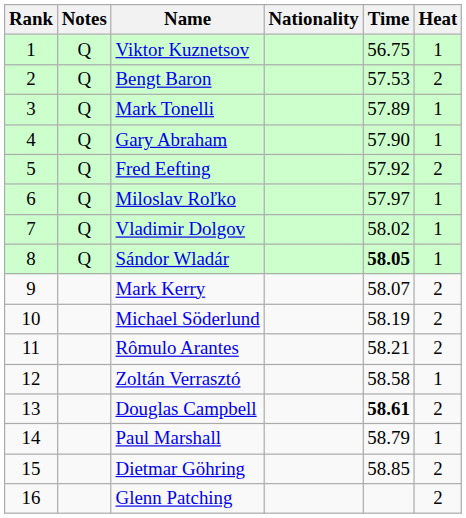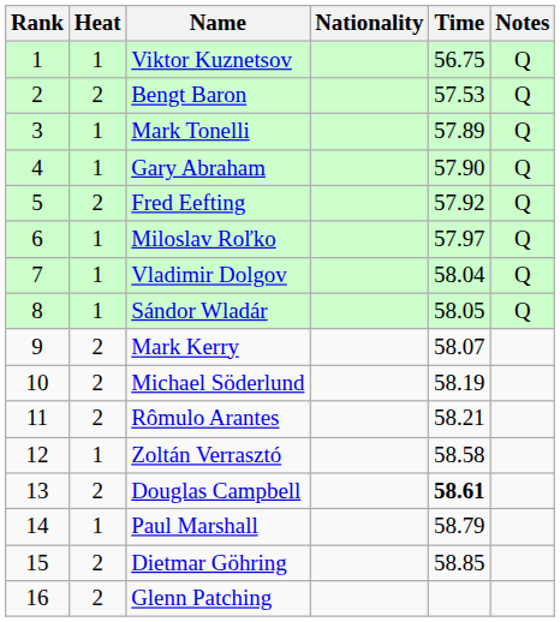 <table class="wikitable sortable" style="text-align:center">
 <tr>
 <th>Rank</th>
-<th>Notes</th>
+<th>Heat</th>
 <th>Name</th>
 <th>Nationality</th>
 <th>Time</th>
-<th>Heat</th>
+<th>Notes</th>
 </tr>
 <tr bgcolor=ccffcc>
 <td>1</td>
-<td>Q</td>
+<td>1</td>
 <td align=left><a href='#'>Viktor Kuznetsov</a></td>
 <td align=left></td>
 <td>56.75</td>
-<td>1</td>
+<td>Q</td>
 </tr>
 <tr bgcolor=ccffcc>
 <td>2</td>
-<td>Q</td>
+<td>2</td>
 <td align=left><a href='#'>Bengt Baron</a></td>
 <td align=left></td>
 <td>57.53</td>
-<td>2</td>
+<td>Q</td>
 </tr>
 <tr bgcolor=ccffcc>
 <td>3</td>
-<td>Q</td>
+<td>1</td>
 <td align=left><a href='#'>Mark Tonelli</a></td>
 <td align=left></td>
 <td>57.89</td>
-<td>1</td>
+<td>Q</td>
 </tr>
 <tr bgcolor=ccffcc>
 <td>4</td>
-<td>Q</td>
+<td>1</td>
 <td align=left><a href='#'>Gary Abraham</a></td>
 <td align=left></td>
 <td>57.90</td>
-<td>1</td>
+<td>Q</td>
 </tr>
 <tr bgcolor=ccffcc>
 <td>5</td>
-<td>Q</td>
+<td>2</td>
 <td align=left><a href='#'>Fred Eefting</a></td>
 <td align=left></td>
 <td>57.92</td>
-<td>2</td>
+<td>Q</td>
 </tr>
 <tr bgcolor=ccffcc>
 <td>6</td>
-<td>Q</td>
+<td>1</td>
 <td align=left><a href='#'>Miloslav Roľko</a></td>
 <td align=left></td>
 <td>57.97</td>
-<td>1</td>
+<td>Q</td>
 </tr>
 <tr bgcolor="ccffcc">
 <td>7</td>
-<td>Q</td>
+<td>1</td>
 <td align=left><a href='#'>Vladimir Dolgov</a></td>
 <td align=left></td>
-<td>58.02</td>
-<td>1</td>
+<td>58.04</td>
+<td>Q</td>
 </tr>
 <tr bgcolor="ccffcc">
 <td>8</td>
-<td>Q</td>
+<td>1</td>
 <td align=left><a href='#'>Sándor Wladár</a></td>
 <td align=left></td>
-<td><strong>58.05</strong></td>
-<td>1</td>
+<td>58.05</td>
+<td>Q</td>
 </tr>
 <tr>
 <td>9</td>
-<td></td>
+<td>2</td>
 <td align=left><a href='#'>Mark Kerry</a></td>
 <td align=left></td>
 <td>58.07</td>
-<td>2</td>
+<td></td>
 </tr>
 <tr>
 <td>10</td>
-<td></td>
+<td>2</td>
 <td align=left><a href='#'>Michael Söderlund</a></td>
 <td align=left></td>
 <td>58.19</td>
-<td>2</td>
+<td></td>
 </tr>
 <tr>
 <td>11</td>
-<td></td>
+<td>2</td>
 <td align=left><a href='#'>Rômulo Arantes</a></td>
 <td align=left></td>
 <td>58.21</td>
-<td>2</td>
+<td></td>
 </tr>
 <tr>
 <td>12</td>
-<td></td>
+<td>1</td>
 <td align=left><a href='#'>Zoltán Verrasztó</a></td>
 <td align=left></td>
 <td>58.58</td>
-<td>1</td>
+<td></td>
 </tr>
 <tr>
 <td>13</td>
-<td></td>
+<td>2</td>
 <td align=left><a href='#'>Douglas Campbell</a></td>
 <td align=left></td>
 <td><strong>58.61</strong></td>
-<td>2</td>
+<td></td>
 </tr>
 <tr>
 <td>14</td>
-<td></td>
+<td>1</td>
 <td align=left><a href='#'>Paul Marshall</a></td>
 <td align=left></td>
 <td>58.79</td>
-<td>1</td>
+<td></td>
 </tr>
 <tr>
 <td>15</td>
-<td></td>
+<td>2</td>
 <td align=left><a href='#'>Dietmar Göhring</a></td>
 <td align=left></td>
 <td>58.85</td>
-<td>2</td>
+<td></td>
 </tr>
 <tr>
 <td>16</td>
-<td></td>
+<td>2</td>
 <td align=left><a href='#'>Glenn Patching</a></td>
 <td align=left></td>
 <td></td>
-<td>2</td>
+<td></td>
 </tr>
 </table>
